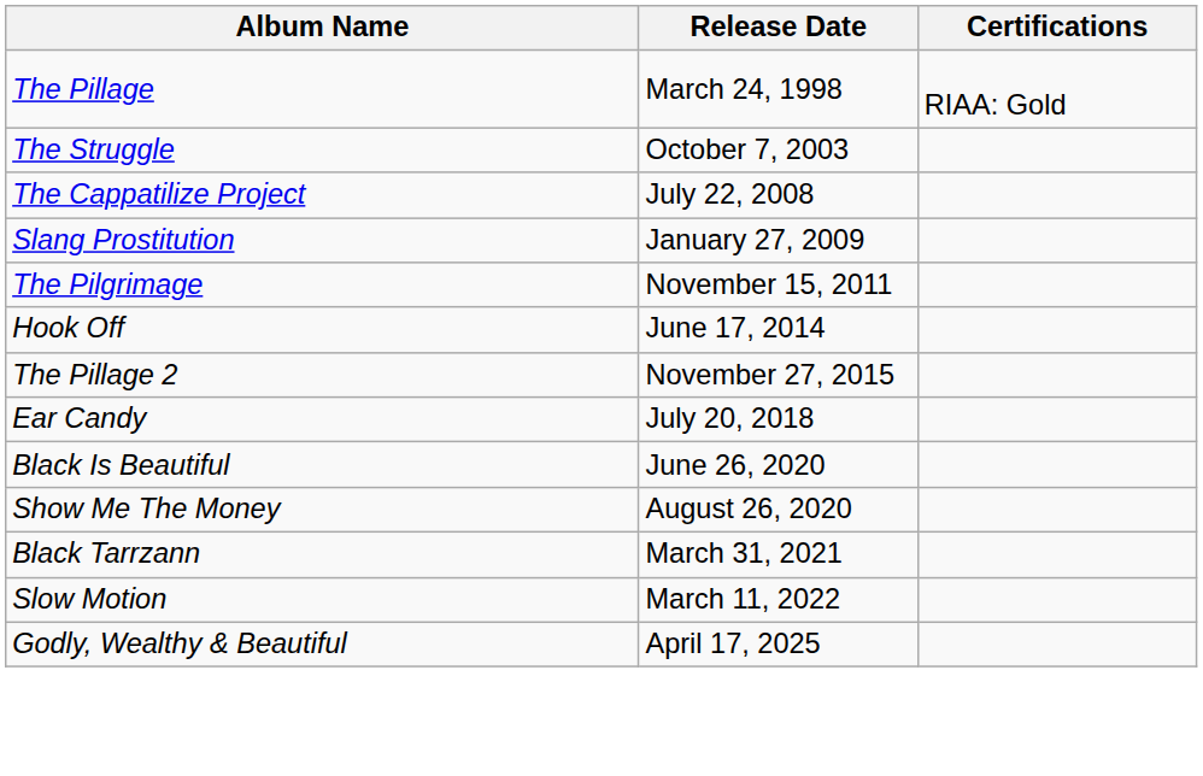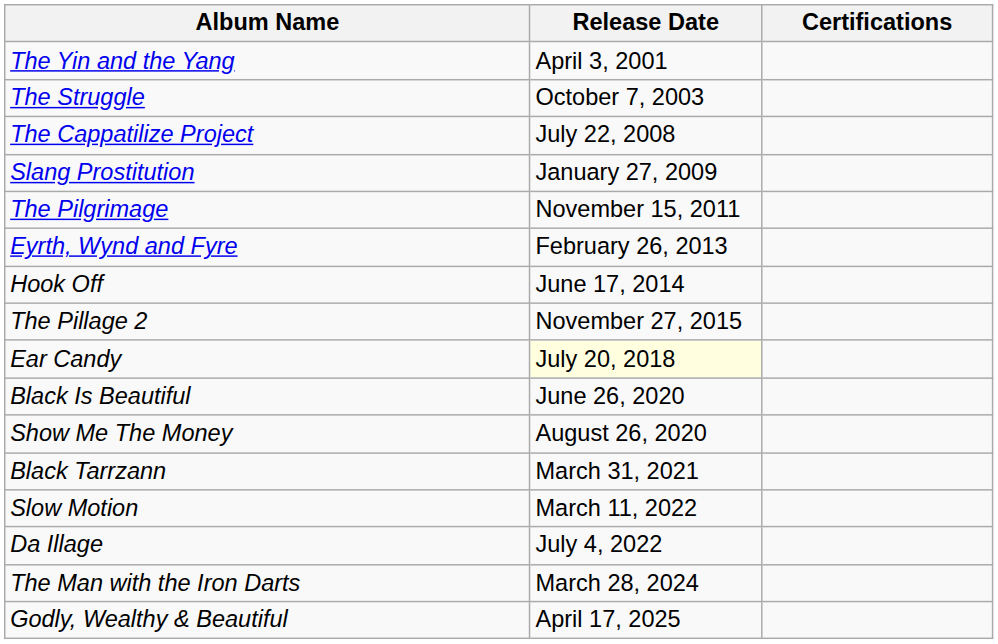 <table class="wikitable">
 <tr>
 <th style="width:350px;">Album Name</th>
 <th style="width:150px; text-align:center;">Release Date</th>
 <th style="width:150px; text-align:center;">Certifications</th>
 </tr>
 <tr>
-<td><em><a href='#'>The Pillage</a></em></td>
-<td>March 24, 1998</td>
-<td><br>RIAA: Gold </td>
+<td><em><a href='#'>The Yin and the Yang</a></em></td>
+<td>April 3, 2001</td>
+<td></td>
 </tr>
 <tr>
 <td><em><a href='#'>The Struggle</a></em></td>
 <td>October 7, 2003</td>
 <td></td>
 </tr>
 <tr>
 <td><em><a href='#'>The Cappatilize Project</a></em></td>
 <td>July 22, 2008</td>
 <td></td>
 </tr>
 <tr>
 <td><em><a href='#'>Slang Prostitution</a></em></td>
 <td>January 27, 2009</td>
 <td></td>
 </tr>
 <tr>
 <td><em><a href='#'>The Pilgrimage</a></em></td>
 <td>November 15, 2011</td>
 <td></td>
 </tr>
 <tr>
+<td><em><a href='#'>Eyrth, Wynd and Fyre</a></em></td>
+<td>February 26, 2013</td>
+<td></td>
+</tr>
+<tr>
 <td><em>Hook Off</em></td>
 <td>June 17, 2014</td>
 <td></td>
 </tr>
 <tr>
 <td><em>The Pillage 2</em></td>
 <td>November 27, 2015</td>
 <td></td>
 </tr>
 <tr>
 <td><em>Ear Candy</em></td>
-<td>July 20, 2018</td>
+<td style="background: lightyellow;">July 20, 2018</td>
 <td></td>
 </tr>
 <tr>
 <td><em>Black Is Beautiful</em></td>
 <td>June 26, 2020</td>
 <td></td>
 </tr>
 <tr>
 <td><em>Show Me The Money</em></td>
 <td>August 26, 2020</td>
 <td></td>
 </tr>
 <tr>
 <td><em>Black Tarrzann</em></td>
 <td>March 31, 2021</td>
 <td></td>
 </tr>
 <tr>
 <td><em>Slow Motion</em></td>
 <td>March 11, 2022</td>
 <td></td>
 </tr>
 <tr>
+<td><em>Da Illage</em></td>
+<td>July 4, 2022</td>
+<td></td>
+</tr>
+<tr>
+<td><em>The Man with the Iron Darts</em></td>
+<td>March 28, 2024</td>
+<td></td>
+</tr>
+<tr>
 <td><em>Godly, Wealthy & Beautiful</em></td>
 <td>April 17, 2025</td>
 <td></td>
 </tr>
 </table>
